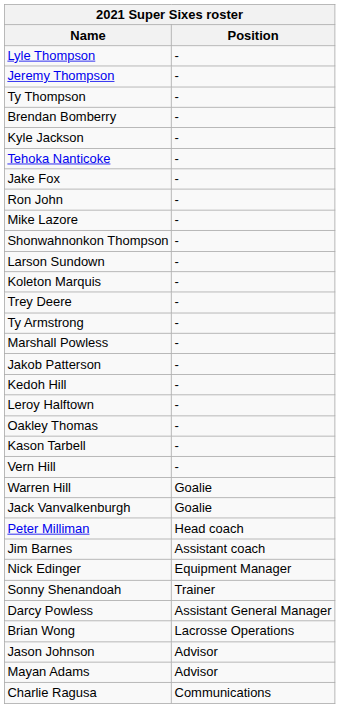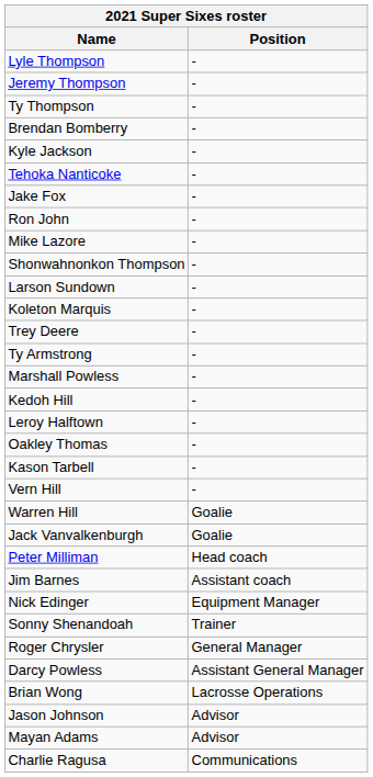 <table class="wikitable collapsible collapsed">
 <tr>
 <th colspan="2">2021 Super Sixes roster</th>
 </tr>
 <tr>
 <th>Name</th>
 <th>Position</th>
 </tr>
 <tr>
 <td><a href='#'>Lyle Thompson</a></td>
 <td>-</td>
 </tr>
 <tr>
 <td><a href='#'>Jeremy Thompson</a></td>
 <td>-</td>
 </tr>
 <tr>
 <td>Ty Thompson</td>
 <td>-</td>
 </tr>
 <tr>
 <td>Brendan Bomberry</td>
 <td>-</td>
 </tr>
 <tr>
 <td>Kyle Jackson</td>
 <td>-</td>
 </tr>
 <tr>
 <td><a href='#'>Tehoka Nanticoke</a></td>
 <td>-</td>
 </tr>
 <tr>
 <td>Jake Fox</td>
 <td>-</td>
 </tr>
 <tr>
 <td>Ron John</td>
 <td>-</td>
 </tr>
 <tr>
 <td>Mike Lazore</td>
 <td>-</td>
 </tr>
 <tr>
 <td>Shonwahnonkon Thompson</td>
 <td>-</td>
 </tr>
 <tr>
 <td>Larson Sundown</td>
 <td>-</td>
 </tr>
 <tr>
 <td>Koleton Marquis</td>
 <td>-</td>
 </tr>
 <tr>
 <td>Trey Deere</td>
 <td>-</td>
 </tr>
 <tr>
 <td>Ty Armstrong</td>
 <td>-</td>
 </tr>
 <tr>
 <td>Marshall Powless</td>
 <td>-</td>
 </tr>
 <tr>
-<td>Jakob Patterson</td>
-<td>-</td>
-</tr>
-<tr>
 <td>Kedoh Hill</td>
 <td>-</td>
 </tr>
 <tr>
 <td>Leroy Halftown</td>
 <td>-</td>
 </tr>
 <tr>
 <td>Oakley Thomas</td>
 <td>-</td>
 </tr>
 <tr>
 <td>Kason Tarbell</td>
 <td>-</td>
 </tr>
 <tr>
 <td>Vern Hill</td>
 <td>-</td>
 </tr>
 <tr>
 <td>Warren Hill</td>
 <td>Goalie</td>
 </tr>
 <tr>
 <td>Jack Vanvalkenburgh</td>
 <td>Goalie</td>
 </tr>
 <tr>
 <td><a href='#'>Peter Milliman</a></td>
 <td>Head coach</td>
 </tr>
 <tr>
 <td>Jim Barnes</td>
 <td>Assistant coach</td>
 </tr>
 <tr>
 <td>Nick Edinger</td>
 <td>Equipment Manager</td>
 </tr>
 <tr>
 <td>Sonny Shenandoah</td>
 <td>Trainer</td>
 </tr>
 <tr>
+<td>Roger Chrysler</td>
+<td>General Manager</td>
+</tr>
+<tr>
 <td>Darcy Powless</td>
 <td>Assistant General Manager</td>
 </tr>
 <tr>
 <td>Brian Wong</td>
 <td>Lacrosse Operations</td>
 </tr>
 <tr>
 <td>Jason Johnson</td>
 <td>Advisor</td>
 </tr>
 <tr>
 <td>Mayan Adams</td>
 <td>Advisor</td>
 </tr>
 <tr>
 <td>Charlie Ragusa</td>
 <td>Communications</td>
 </tr>
 </table>
